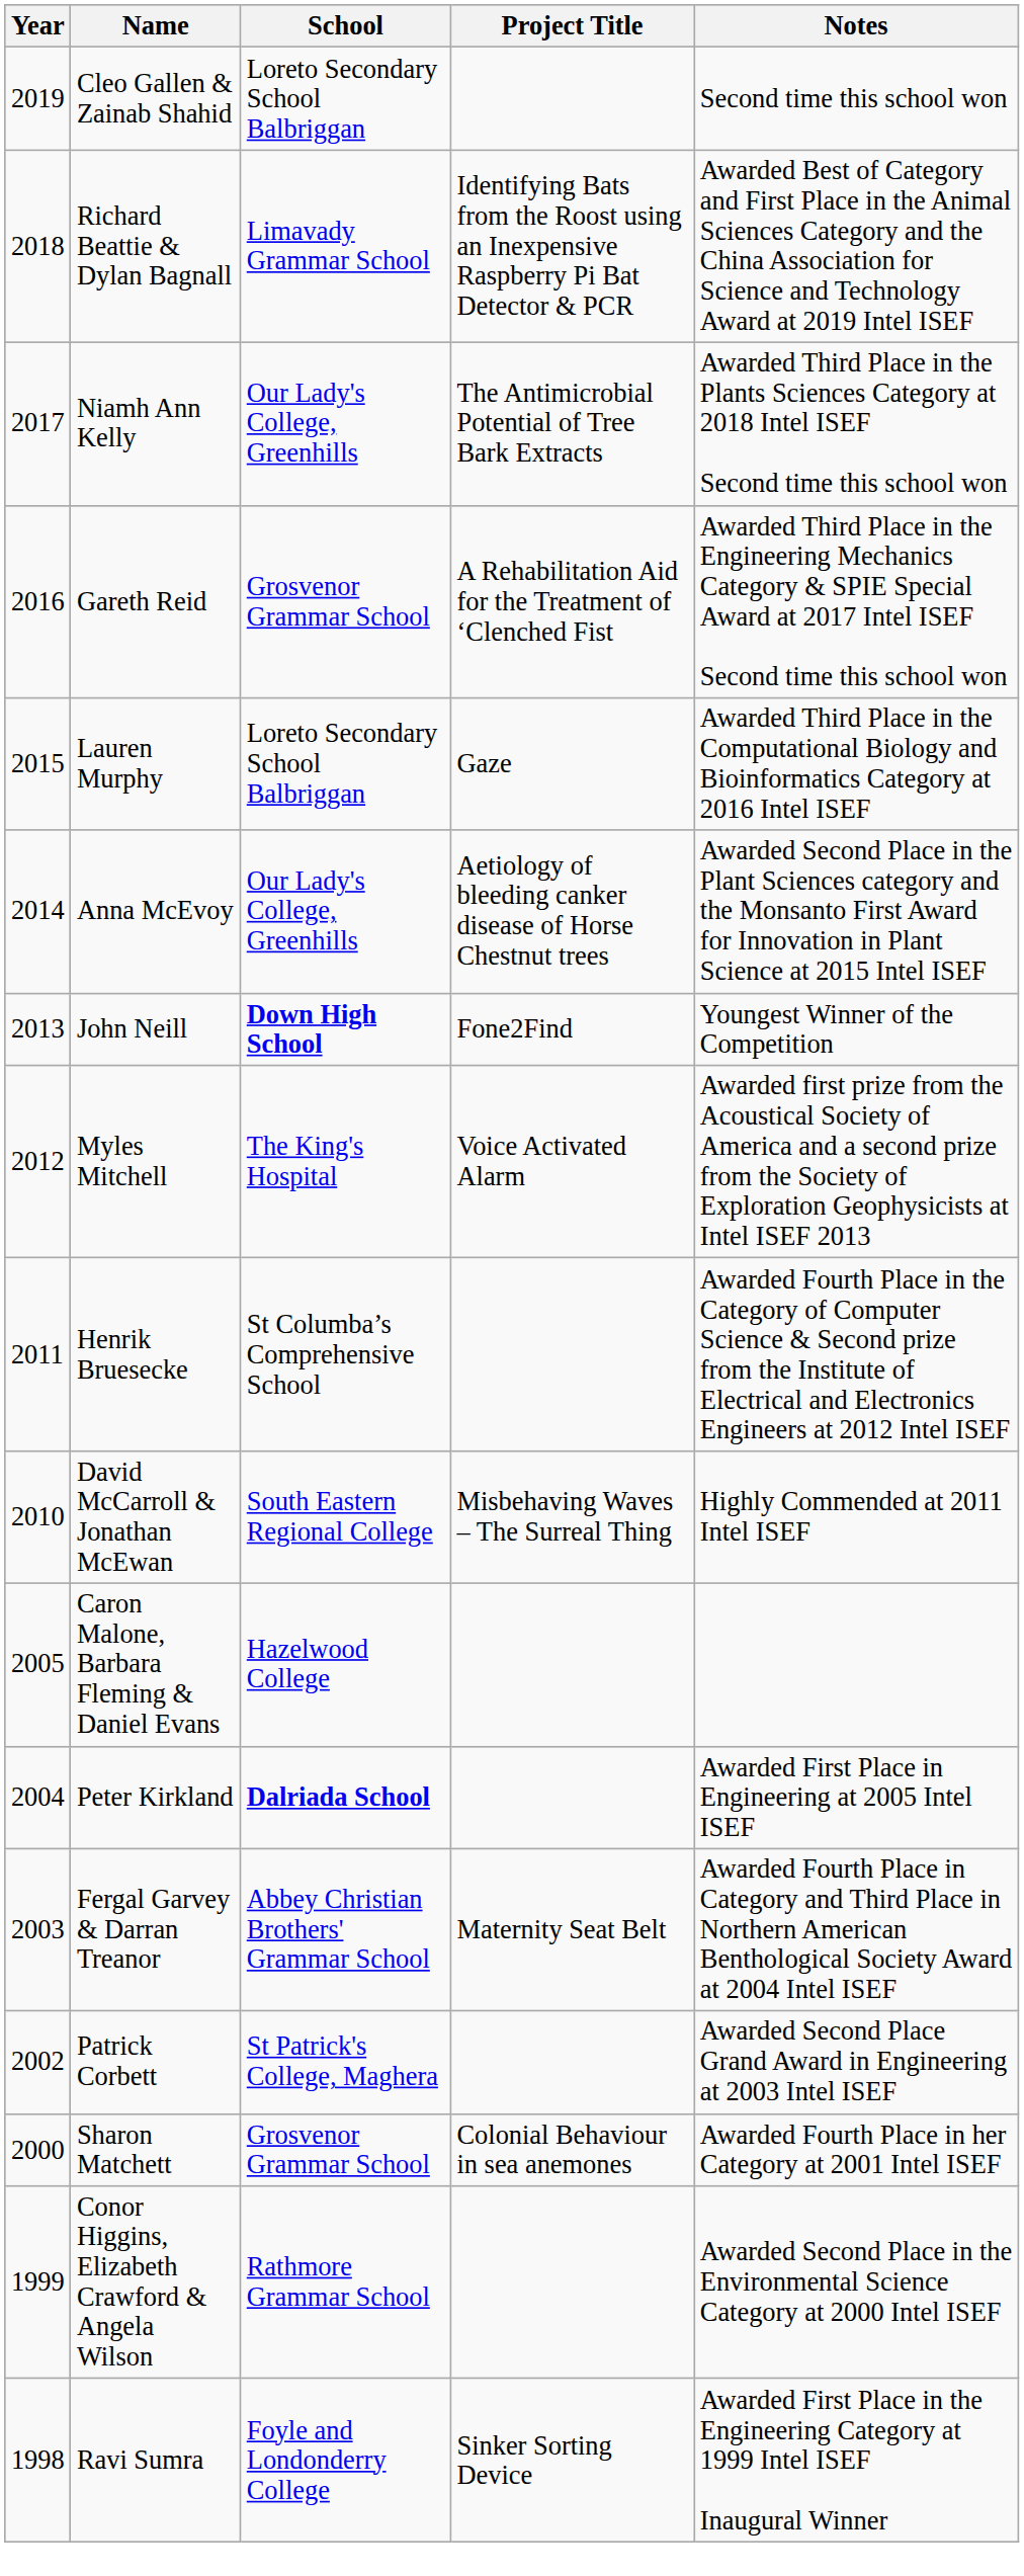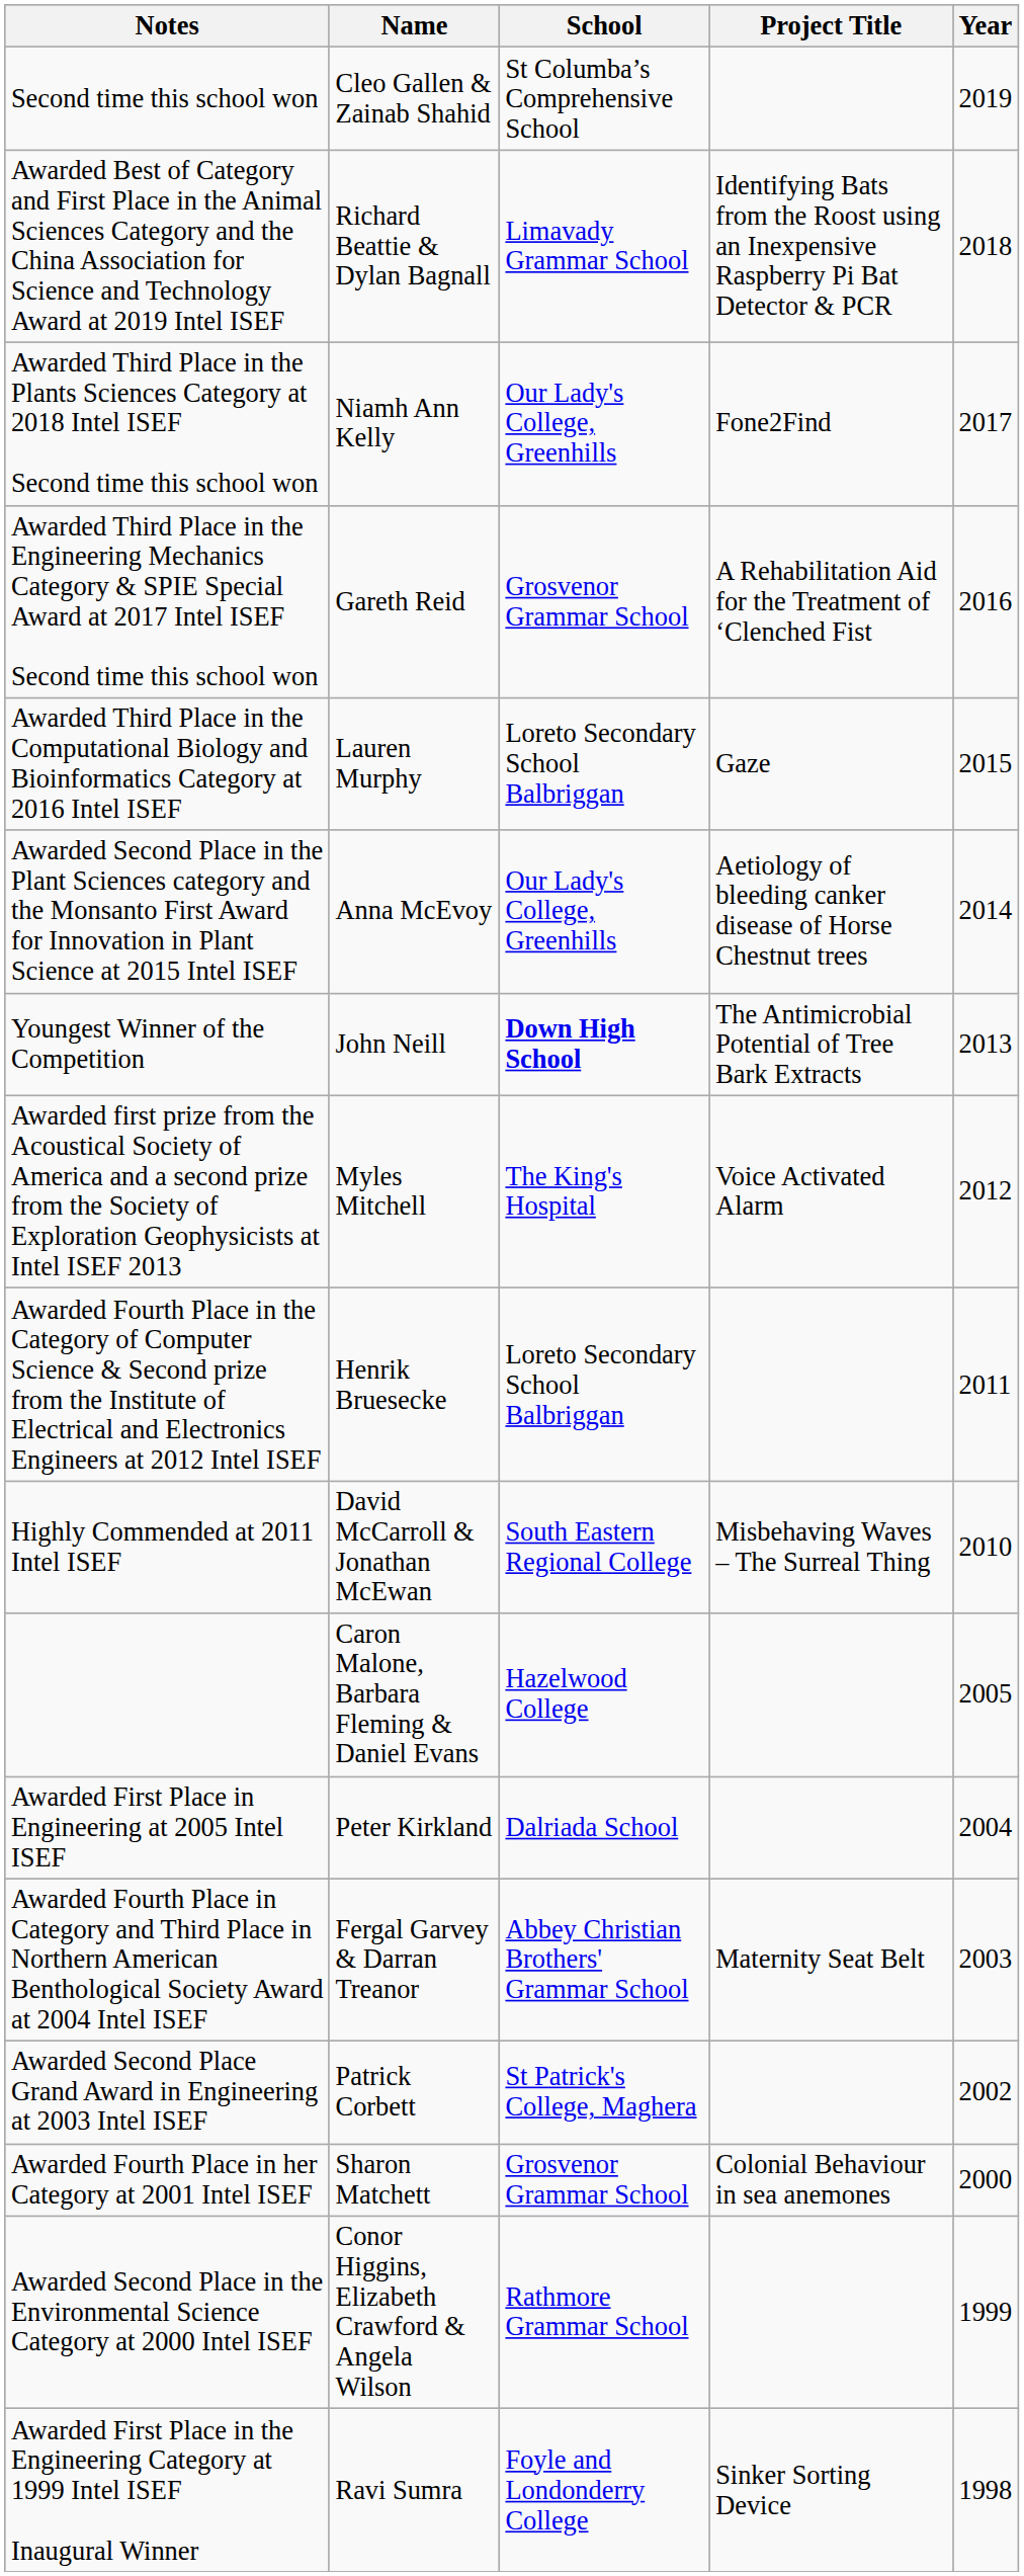 <table class="wikitable sortable">
 <tr>
-<th>Year</th>
+<th>Notes</th>
 <th>Name</th>
 <th>School</th>
 <th>Project Title</th>
-<th>Notes</th>
+<th>Year</th>
 </tr>
 <tr>
+<td>Second time this school won</td>
+<td>Cleo Gallen & Zainab Shahid</td>
+<td>St Columba’s Comprehensive School</td>
+<td></td>
 <td>2019</td>
-<td>Cleo Gallen & Zainab Shahid</td>
-<td>Loreto Secondary School <a href='#'>Balbriggan</a></td>
-<td></td>
-<td>Second time this school won</td>
 </tr>
 <tr>
-<td>2018</td>
+<td>Awarded Best of Category and First Place in the Animal Sciences Category and the China Association for Science and Technology Award at 2019 Intel ISEF</td>
 <td>Richard Beattie & Dylan Bagnall</td>
 <td><a href='#'>Limavady Grammar School</a></td>
 <td>Identifying Bats from the Roost using an Inexpensive Raspberry Pi Bat Detector & PCR</td>
-<td>Awarded Best of Category and First Place in the Animal Sciences Category and the China Association for Science and Technology Award at 2019 Intel ISEF</td>
+<td>2018</td>
 </tr>
 <tr>
-<td>2017</td>
+<td>Awarded Third Place in the Plants Sciences Category at 2018 Intel ISEF  <br> <br> Second time this school won</td>
 <td>Niamh Ann Kelly</td>
 <td><a href='#'>Our Lady's College, Greenhills</a></td>
-<td>The Antimicrobial Potential of Tree Bark Extracts</td>
-<td>Awarded Third Place in the Plants Sciences Category at 2018 Intel ISEF  <br> <br> Second time this school won</td>
+<td>Fone2Find</td>
+<td>2017</td>
 </tr>
 <tr>
-<td>2016</td>
+<td>Awarded Third Place in the Engineering Mechanics Category & SPIE Special Award at 2017 Intel ISEF <br> <br> Second time this school won</td>
 <td>Gareth Reid</td>
 <td><a href='#'>Grosvenor Grammar School</a></td>
 <td>A Rehabilitation Aid for the Treatment of ‘Clenched Fist</td>
-<td>Awarded Third Place in the Engineering Mechanics Category & SPIE Special Award at 2017 Intel ISEF <br> <br> Second time this school won</td>
+<td>2016</td>
 </tr>
 <tr>
-<td>2015</td>
+<td>Awarded Third Place in the Computational Biology and Bioinformatics Category at 2016 Intel ISEF</td>
 <td>Lauren Murphy</td>
 <td>Loreto Secondary School <a href='#'>Balbriggan</a></td>
 <td>Gaze</td>
-<td>Awarded Third Place in the Computational Biology and Bioinformatics Category at 2016 Intel ISEF</td>
+<td>2015</td>
 </tr>
 <tr>
-<td>2014</td>
+<td>Awarded Second Place in the Plant Sciences category and the Monsanto First Award for Innovation in Plant Science at 2015 Intel ISEF</td>
 <td>Anna McEvoy</td>
 <td><a href='#'>Our Lady's College, Greenhills</a></td>
 <td>Aetiology of bleeding canker disease of Horse Chestnut trees</td>
-<td>Awarded Second Place in the Plant Sciences category and the Monsanto First Award for Innovation in Plant Science at 2015 Intel ISEF</td>
+<td>2014</td>
 </tr>
 <tr>
-<td>2013</td>
+<td>Youngest Winner of the Competition</td>
 <td>John Neill</td>
 <td><strong><a href='#'>Down High School</a></strong></td>
-<td>Fone2Find</td>
-<td>Youngest Winner of the Competition</td>
+<td>The Antimicrobial Potential of Tree Bark Extracts</td>
+<td>2013</td>
 </tr>
 <tr>
-<td>2012</td>
+<td>Awarded first prize from the Acoustical Society of America and a second prize from the Society of Exploration Geophysicists at Intel ISEF 2013</td>
 <td>Myles Mitchell</td>
 <td><a href='#'>The King's Hospital</a></td>
 <td>Voice Activated Alarm</td>
-<td>Awarded first prize from the Acoustical Society of America and a second prize from the Society of Exploration Geophysicists at Intel ISEF 2013</td>
+<td>2012</td>
 </tr>
 <tr>
+<td>Awarded Fourth Place in the Category of Computer Science & Second prize from the Institute of Electrical and Electronics Engineers at 2012 Intel ISEF </td>
+<td>Henrik Bruesecke</td>
+<td>Loreto Secondary School <a href='#'>Balbriggan</a></td>
+<td></td>
 <td>2011</td>
-<td>Henrik Bruesecke</td>
-<td>St Columba’s Comprehensive School</td>
-<td></td>
-<td>Awarded Fourth Place in the Category of Computer Science & Second prize from the Institute of Electrical and Electronics Engineers at 2012 Intel ISEF </td>
 </tr>
 <tr>
-<td>2010</td>
+<td>Highly Commended at 2011 Intel ISEF </td>
 <td>David McCarroll & Jonathan McEwan</td>
 <td><a href='#'>South Eastern Regional College</a></td>
 <td>Misbehaving Waves – The Surreal Thing</td>
-<td>Highly Commended at 2011 Intel ISEF </td>
+<td>2010</td>
 </tr>
 <tr>
-<td>2005</td>
+<td></td>
 <td>Caron Malone, Barbara Fleming & Daniel Evans</td>
 <td><a href='#'>Hazelwood College</a></td>
 <td></td>
-<td></td>
+<td>2005</td>
 </tr>
 <tr>
+<td>Awarded First Place in Engineering at 2005 Intel ISEF</td>
+<td>Peter Kirkland</td>
+<td><a href='#'>Dalriada School</a></td>
+<td></td>
 <td>2004</td>
-<td>Peter Kirkland</td>
-<td><strong><a href='#'>Dalriada School</a></strong></td>
-<td></td>
-<td>Awarded First Place in Engineering at 2005 Intel ISEF</td>
 </tr>
 <tr>
-<td>2003</td>
+<td>Awarded Fourth Place   in Category and Third Place in Northern American Benthological Society Award at 2004 Intel ISEF</td>
 <td>Fergal Garvey & Darran Treanor</td>
 <td><a href='#'>Abbey Christian Brothers' Grammar School</a></td>
 <td>Maternity Seat Belt</td>
-<td>Awarded Fourth Place   in Category and Third Place in Northern American Benthological Society Award at 2004 Intel ISEF</td>
+<td>2003</td>
 </tr>
 <tr>
-<td>2002</td>
+<td>Awarded Second Place Grand Award in Engineering at 2003 Intel ISEF</td>
 <td>Patrick Corbett</td>
 <td><a href='#'>St Patrick's College, Maghera</a></td>
 <td></td>
-<td>Awarded Second Place Grand Award in Engineering at 2003 Intel ISEF</td>
+<td>2002</td>
 </tr>
 <tr>
-<td>2000</td>
+<td>Awarded Fourth Place in her Category at 2001 Intel ISEF</td>
 <td>Sharon Matchett</td>
 <td><a href='#'>Grosvenor Grammar School</a></td>
 <td>Colonial Behaviour in sea anemones</td>
-<td>Awarded Fourth Place in her Category at 2001 Intel ISEF</td>
+<td>2000</td>
 </tr>
 <tr>
-<td>1999</td>
+<td>Awarded Second Place in the Environmental Science Category at 2000 Intel ISEF</td>
 <td>Conor Higgins, Elizabeth Crawford & Angela Wilson</td>
 <td><a href='#'>Rathmore Grammar School</a></td>
 <td></td>
-<td>Awarded Second Place in the Environmental Science Category at 2000 Intel ISEF</td>
+<td>1999</td>
 </tr>
 <tr>
-<td>1998</td>
+<td>Awarded First Place in the Engineering Category at 1999 Intel ISEF <br> <br> Inaugural Winner</td>
 <td>Ravi Sumra</td>
 <td><a href='#'> Foyle and Londonderry College</a></td>
 <td>Sinker Sorting Device</td>
-<td>Awarded First Place in the Engineering Category at 1999 Intel ISEF <br> <br> Inaugural Winner</td>
+<td>1998</td>
 </tr>
 </table>
